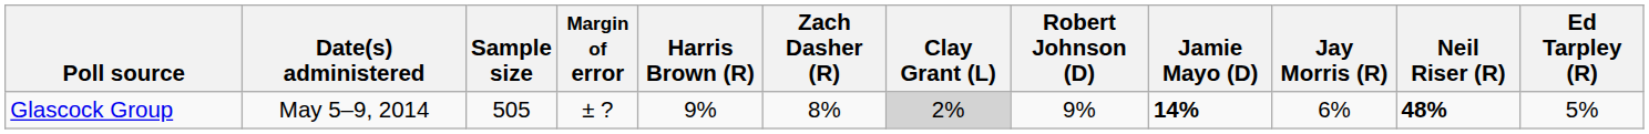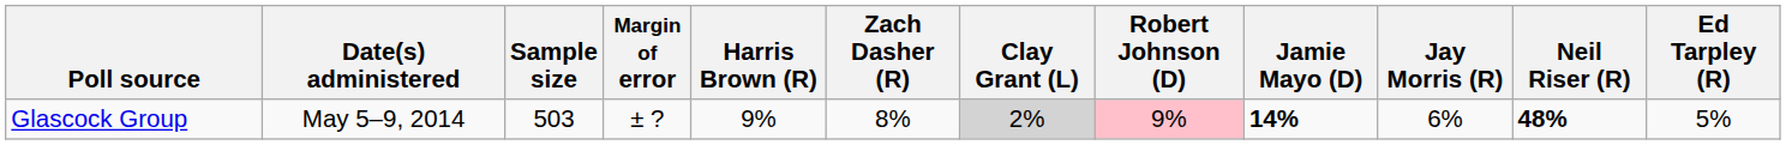 <table class="wikitable">
 <tr valign= bottom>
 <th style="width:160px;">Poll source</th>
 <th style="width:150px;">Date(s)<br>administered</th>
 <th class=small>Sample<br>size</th>
 <th style="width:50px;"><small>Margin of</small><br>error</th>
 <th style="width:80px;">Harris<br>Brown (R)</th>
 <th style="width:80px;">Zach<br>Dasher (R)</th>
 <th style="width:80px;">Clay<br>Grant (L)</th>
 <th style="width:90px;">Robert<br>Johnson (D)</th>
 <th style="width:80px;">Jamie<br>Mayo (D)</th>
 <th style="width:80px;">Jay<br>Morris (R)</th>
 <th style="width:80px;">Neil<br>Riser (R)</th>
 <th style="width:80px;">Ed<br>Tarpley (R)</th>
 </tr>
 <tr>
 <td><a href='#'>Glascock Group</a></td>
 <td align=center>May 5–9, 2014</td>
-<td align=center>505</td>
+<td align=center>503</td>
 <td align=center>± ?</td>
 <td align=center>9%</td>
 <td align=center>8%</td>
 <td align=center style="background: lightgrey;">2%</td>
-<td align=center>9%</td>
+<td align=center style="background: pink;">9%</td>
 <td><strong>14%</strong></td>
 <td align=center>6%</td>
 <td><strong>48%</strong></td>
 <td align=center>5%</td>
 </tr>
 </table>
